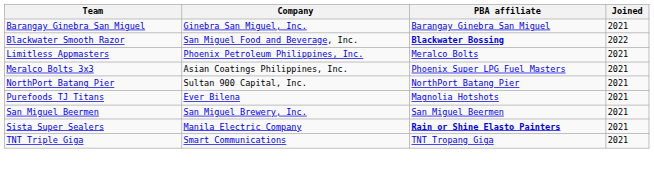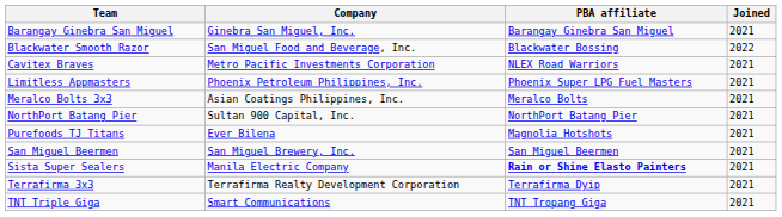 <table class="wikitable" style="font-size:90%; width:100%">
 <tr>
 <th>Team</th>
 <th>Company</th>
 <th>PBA affiliate</th>
 <th>Joined</th>
 </tr>
 <tr>
 <td><a href='#'>Barangay Ginebra San Miguel</a></td>
 <td><a href='#'>Ginebra San Miguel, Inc.</a></td>
 <td><a href='#'>Barangay Ginebra San Miguel</a></td>
 <td>2021</td>
 </tr>
 <tr>
 <td><a href='#'>Blackwater Smooth Razor</a></td>
 <td><a href='#'>San Miguel Food and Beverage</a>, Inc.</td>
-<td><strong><a href='#'>Blackwater Bossing</a></strong></td>
+<td><a href='#'>Blackwater Bossing</a></td>
 <td>2022</td>
+</tr>
+<tr>
+<td><a href='#'>Cavitex Braves</a></td>
+<td><a href='#'>Metro Pacific Investments Corporation</a></td>
+<td><a href='#'>NLEX Road Warriors</a></td>
+<td>2021</td>
 </tr>
 <tr>
 <td><a href='#'>Limitless Appmasters</a></td>
 <td><a href='#'>Phoenix Petroleum Philippines, Inc.</a></td>
-<td><a href='#'>Meralco Bolts</a></td>
+<td><a href='#'>Phoenix Super LPG Fuel Masters</a></td>
 <td>2021</td>
 </tr>
 <tr>
 <td><a href='#'>Meralco Bolts 3x3</a></td>
 <td>Asian Coatings Philippines, Inc.</td>
-<td><a href='#'>Phoenix Super LPG Fuel Masters</a></td>
+<td><a href='#'>Meralco Bolts</a></td>
 <td>2021</td>
 </tr>
 <tr>
 <td><a href='#'>NorthPort Batang Pier</a></td>
 <td>Sultan 900 Capital, Inc.</td>
 <td><a href='#'>NorthPort Batang Pier</a></td>
 <td>2021</td>
 </tr>
 <tr>
 <td><a href='#'>Purefoods TJ Titans</a></td>
 <td><a href='#'>Ever Bilena</a></td>
 <td><a href='#'>Magnolia Hotshots</a></td>
 <td>2021</td>
 </tr>
 <tr>
 <td><a href='#'>San Miguel Beermen</a></td>
 <td><a href='#'>San Miguel Brewery, Inc.</a></td>
 <td><a href='#'>San Miguel Beermen</a></td>
 <td>2021</td>
 </tr>
 <tr>
 <td><a href='#'>Sista Super Sealers</a></td>
 <td><a href='#'>Manila Electric Company</a></td>
 <td><strong><a href='#'>Rain or Shine Elasto Painters</a></strong></td>
 <td>2021</td>
 </tr>
 <tr>
+<td><a href='#'>Terrafirma 3x3</a></td>
+<td>Terrafirma Realty Development Corporation</td>
+<td><a href='#'>Terrafirma Dyip</a></td>
+<td>2021</td>
+</tr>
+<tr>
 <td><a href='#'>TNT Triple Giga</a></td>
 <td><a href='#'>Smart Communications</a></td>
 <td><a href='#'>TNT Tropang Giga</a></td>
 <td>2021</td>
 </tr>
 </table>
